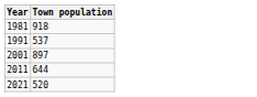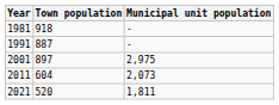 <table class=wikitable>
 <tr>
 <th>Year</th>
 <th>Town population</th>
+<th>Municipal unit population</th>
 </tr>
 <tr>
 <td>1981</td>
 <td>918</td>
+<td>-</td>
 </tr>
 <tr>
 <td>1991</td>
-<td>537</td>
+<td>887</td>
+<td>-</td>
 </tr>
 <tr>
 <td>2001</td>
 <td>897</td>
+<td>2,975</td>
 </tr>
 <tr>
 <td>2011</td>
-<td>644</td>
+<td>604</td>
+<td>2,073</td>
 </tr>
 <tr>
 <td>2021</td>
 <td>520</td>
+<td>1,811</td>
 </tr>
 </table>
